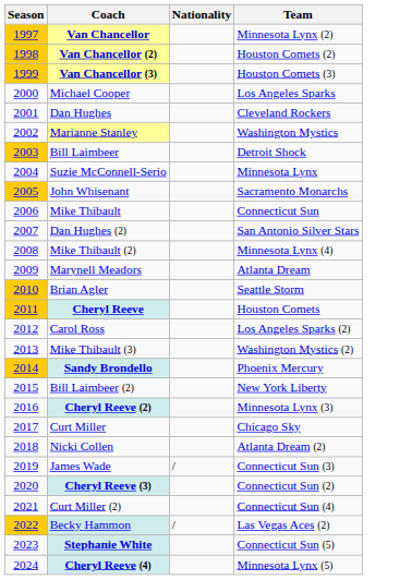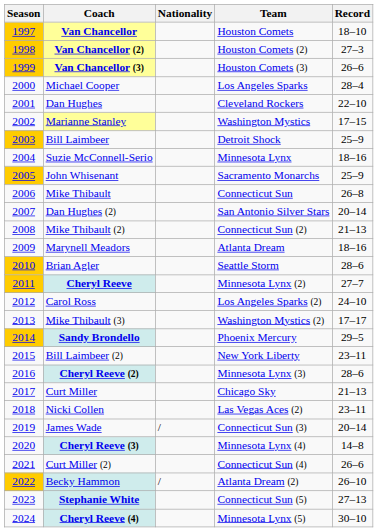 <table class="wikitable plainrowheaders sortable" summary="Season (sortable), Player (sortable), Position (sortable), Nationality (sortable) and Team (sortable)">
 <tr>
 <th scope="col">Season</th>
 <th scope="col">Coach</th>
 <th scope="col">Nationality</th>
 <th scope="col">Team</th>
+<th scope="col">Record</th>
 </tr>
 <tr>
 <td scope="row" style="background-color:#FFCC00; text-align: center"><a href='#'>1997</a></td>
 <th scope="row" style="background-color:#FFFF99"><a href='#'>Van Chancellor</a></th>
 <td></td>
-<td><a href='#'>Minnesota Lynx</a> <small>(2)</small></td>
+<td><a href='#'>Houston Comets</a></td>
+<td style="text-align: center">18–10</td>
 </tr>
 <tr>
 <td scope="row" style="background-color:#FFCC00; text-align: center"><a href='#'>1998</a></td>
 <th scope="row" style="background-color:#FFFF99"><a href='#'>Van Chancellor</a> <small>(2)</small></th>
 <td></td>
 <td><a href='#'>Houston Comets</a> <small>(2)</small></td>
+<td style="text-align: center">27–3</td>
 </tr>
 <tr>
 <td scope="row" style="background-color:#FFCC00; text-align: center"><a href='#'>1999</a></td>
 <th scope="row" style="background-color:#FFFF99"><a href='#'>Van Chancellor</a> <small>(3)</small></th>
 <td></td>
 <td><a href='#'>Houston Comets</a> <small>(3)</small></td>
+<td style="text-align: center">26–6</td>
 </tr>
 <tr>
 <td style="text-align: center"><a href='#'>2000</a></td>
 <td><a href='#'>Michael Cooper</a></td>
 <td></td>
 <td><a href='#'>Los Angeles Sparks</a></td>
+<td style="text-align: center">28–4</td>
 </tr>
 <tr>
 <td style="text-align: center"><a href='#'>2001</a></td>
 <td><a href='#'>Dan Hughes</a></td>
 <td></td>
 <td><a href='#'>Cleveland Rockers</a></td>
+<td style="text-align: center">22–10</td>
 </tr>
 <tr>
 <td style="text-align: center"><a href='#'>2002</a></td>
 <td scope="row" style="background-color:#FFFF99"><a href='#'>Marianne Stanley</a></td>
 <td></td>
 <td><a href='#'>Washington Mystics</a></td>
+<td style="text-align: center">17–15</td>
 </tr>
 <tr>
 <td scope="row" style="background-color:#FFCC00; text-align: center"><a href='#'>2003</a></td>
 <td><a href='#'>Bill Laimbeer</a></td>
 <td></td>
 <td><a href='#'>Detroit Shock</a></td>
+<td style="text-align: center">25–9</td>
 </tr>
 <tr>
 <td style="text-align: center"><a href='#'>2004</a></td>
 <td><a href='#'>Suzie McConnell-Serio</a></td>
 <td></td>
 <td><a href='#'>Minnesota Lynx</a></td>
+<td style="text-align: center">18–16</td>
 </tr>
 <tr>
 <td scope="row" style="background-color:#FFCC00; text-align: center"><a href='#'>2005</a></td>
 <td><a href='#'>John Whisenant</a></td>
 <td></td>
 <td><a href='#'>Sacramento Monarchs</a></td>
+<td style="text-align: center">25–9</td>
 </tr>
 <tr>
 <td style="text-align: center"><a href='#'>2006</a></td>
 <td><a href='#'>Mike Thibault</a></td>
 <td></td>
 <td><a href='#'>Connecticut Sun</a></td>
+<td style="text-align: center">26–8</td>
 </tr>
 <tr>
 <td style="text-align: center"><a href='#'>2007</a></td>
 <td><a href='#'>Dan Hughes</a> <small>(2)</small></td>
 <td></td>
 <td><a href='#'>San Antonio Silver Stars</a></td>
+<td style="text-align: center">20–14</td>
 </tr>
 <tr>
 <td style="text-align: center"><a href='#'>2008</a></td>
 <td><a href='#'>Mike Thibault</a> <small>(2)</small></td>
 <td></td>
-<td><a href='#'>Minnesota Lynx</a> <small>(4)</small></td>
+<td><a href='#'>Connecticut Sun</a> <small>(2)</small></td>
+<td style="text-align: center">21–13</td>
 </tr>
 <tr>
 <td style="text-align: center"><a href='#'>2009</a></td>
 <td><a href='#'>Marynell Meadors</a></td>
 <td></td>
 <td><a href='#'>Atlanta Dream</a></td>
+<td style="text-align: center">18–16</td>
 </tr>
 <tr>
 <td scope="row" style="background-color:#FFCC00; text-align: center"><a href='#'>2010</a></td>
 <td><a href='#'>Brian Agler</a></td>
 <td></td>
 <td><a href='#'>Seattle Storm</a></td>
+<td style="text-align: center">28–6</td>
 </tr>
 <tr>
 <td scope="row" style="background-color:#FFCC00; text-align: center"><a href='#'>2011</a></td>
 <th scope="row" style="background-color:#CFECEC"><a href='#'>Cheryl Reeve</a></th>
 <td></td>
-<td><a href='#'>Houston Comets</a></td>
+<td><a href='#'>Minnesota Lynx</a> <small>(2)</small></td>
+<td style="text-align: center">27–7</td>
 </tr>
 <tr>
 <td style="text-align: center"><a href='#'>2012</a></td>
 <td><a href='#'>Carol Ross</a></td>
 <td></td>
 <td><a href='#'>Los Angeles Sparks</a> <small>(2)</small></td>
+<td style="text-align: center">24–10</td>
 </tr>
 <tr>
 <td style="text-align: center"><a href='#'>2013</a></td>
 <td><a href='#'>Mike Thibault</a> <small>(3)</small></td>
 <td></td>
 <td><a href='#'>Washington Mystics</a> <small>(2)</small></td>
+<td style="text-align: center">17–17</td>
 </tr>
 <tr>
 <td scope="row" style="background-color:#FFCC00; text-align: center"><a href='#'>2014</a></td>
 <th scope="row" style="background-color:#CFECEC"><a href='#'>Sandy Brondello</a></th>
 <td></td>
 <td><a href='#'>Phoenix Mercury</a></td>
+<td style="text-align: center">29–5</td>
 </tr>
 <tr>
 <td style="text-align: center"><a href='#'>2015</a></td>
 <td><a href='#'>Bill Laimbeer</a> <small>(2)</small></td>
 <td></td>
 <td><a href='#'>New York Liberty</a></td>
+<td style="text-align: center">23–11</td>
 </tr>
 <tr>
 <td style="text-align: center"><a href='#'>2016</a></td>
 <th scope="row" style="background-color:#CFECEC"><a href='#'>Cheryl Reeve</a> <small>(2)</small></th>
 <td></td>
 <td><a href='#'>Minnesota Lynx</a> <small>(3)</small></td>
+<td style="text-align: center">28–6</td>
 </tr>
 <tr>
 <td style="text-align: center"><a href='#'>2017</a></td>
 <td><a href='#'>Curt Miller</a></td>
 <td></td>
 <td><a href='#'>Chicago Sky</a></td>
+<td style="text-align: center">21–13</td>
 </tr>
 <tr>
 <td style="text-align: center"><a href='#'>2018</a></td>
 <td><a href='#'>Nicki Collen</a></td>
 <td></td>
-<td><a href='#'>Atlanta Dream</a> <small>(2)</small></td>
+<td><a href='#'>Las Vegas Aces</a> <small>(2)</small></td>
+<td style="text-align: center">23–11</td>
 </tr>
 <tr>
 <td style="text-align: center"><a href='#'>2019</a></td>
 <td><a href='#'>James Wade</a></td>
 <td>/</td>
 <td><a href='#'>Connecticut Sun</a> <small>(3)</small></td>
+<td style="text-align: center">20–14</td>
 </tr>
 <tr>
 <td style="text-align: center"><a href='#'>2020</a></td>
 <th scope="row" style="background-color:#CFECEC"><a href='#'>Cheryl Reeve</a> <small>(3)</small></th>
 <td></td>
-<td><a href='#'>Connecticut Sun</a> <small>(2)</small></td>
+<td><a href='#'>Minnesota Lynx</a> <small>(4)</small></td>
+<td style="text-align: center">14–8</td>
 </tr>
 <tr>
 <td style="text-align: center"><a href='#'>2021</a></td>
 <td><a href='#'>Curt Miller</a> <small>(2)</small></td>
 <td></td>
 <td><a href='#'>Connecticut Sun</a> <small>(4)</small></td>
+<td style="text-align: center">26–6</td>
 </tr>
 <tr>
 <td scope="row" style="background-color:#FFCC00; text-align: center"><a href='#'>2022</a></td>
 <td bgcolor=#CFECEC><a href='#'>Becky Hammon</a></td>
 <td>/</td>
-<td><a href='#'>Las Vegas Aces</a> <small>(2)</small></td>
+<td><a href='#'>Atlanta Dream</a> <small>(2)</small></td>
+<td align=center>26–10</td>
 </tr>
 <tr>
 <td align=center><a href='#'>2023</a></td>
 <th scope="row" style="background-color:#CFECEC"><a href='#'>Stephanie White</a></th>
 <td></td>
 <td><a href='#'>Connecticut Sun</a> <small>(5)</small></td>
+<td style="text-align: center">27–13</td>
 </tr>
 <tr>
 <td align=center><a href='#'>2024</a></td>
 <th scope="row" style="background-color:#CFECEC"><a href='#'>Cheryl Reeve</a> <small>(4)</small></th>
 <td></td>
 <td><a href='#'>Minnesota Lynx</a> <small>(5)</small></td>
+<td style="text-align: center">30–10</td>
 </tr>
 </table>
